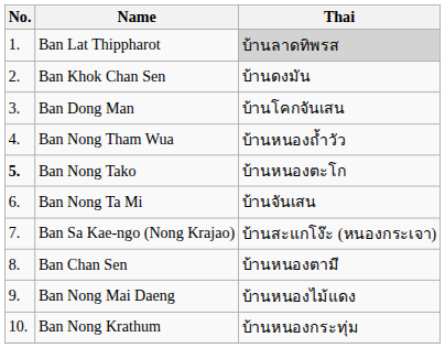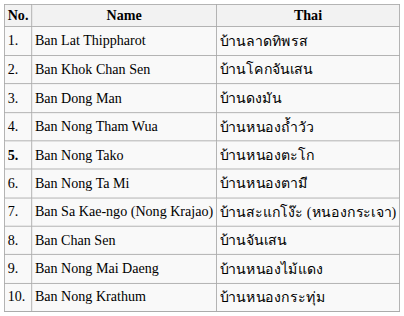 <table class="wikitable sortable">
 <tr>
 <th>No.</th>
 <th>Name</th>
 <th>Thai</th>
 </tr>
 <tr>
 <td>1.</td>
 <td>Ban Lat Thippharot</td>
-<td style="background: lightgrey;">บ้านลาดทิพรส</td>
+<td>บ้านลาดทิพรส</td>
 </tr>
 <tr>
 <td>2.</td>
 <td>Ban Khok Chan Sen</td>
-<td>บ้านดงมัน</td>
+<td>บ้านโคกจันเสน</td>
 </tr>
 <tr>
 <td>3.</td>
 <td>Ban Dong Man</td>
-<td>บ้านโคกจันเสน</td>
+<td>บ้านดงมัน</td>
 </tr>
 <tr>
 <td>4.</td>
 <td>Ban Nong Tham Wua</td>
 <td>บ้านหนองถ้ำวัว</td>
 </tr>
 <tr>
 <td><strong>5.</strong></td>
 <td>Ban Nong Tako</td>
 <td>บ้านหนองตะโก</td>
 </tr>
 <tr>
 <td>6.</td>
 <td>Ban Nong Ta Mi</td>
-<td>บ้านจันเสน</td>
+<td>บ้านหนองตามี</td>
 </tr>
 <tr>
 <td>7.</td>
 <td>Ban Sa Kae-ngo (Nong Krajao)</td>
 <td>บ้านสะแกโง๊ะ (หนองกระเจา)</td>
 </tr>
 <tr>
 <td>8.</td>
 <td>Ban Chan Sen</td>
-<td>บ้านหนองตามี</td>
+<td>บ้านจันเสน</td>
 </tr>
 <tr>
 <td>9.</td>
 <td>Ban Nong Mai Daeng</td>
 <td>บ้านหนองไม้แดง</td>
 </tr>
 <tr>
 <td>10.</td>
 <td>Ban Nong Krathum</td>
 <td>บ้านหนองกระทุ่ม</td>
 </tr>
 <tr>
 </tr>
 </table>
